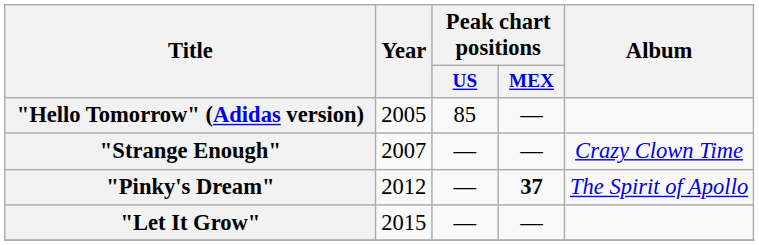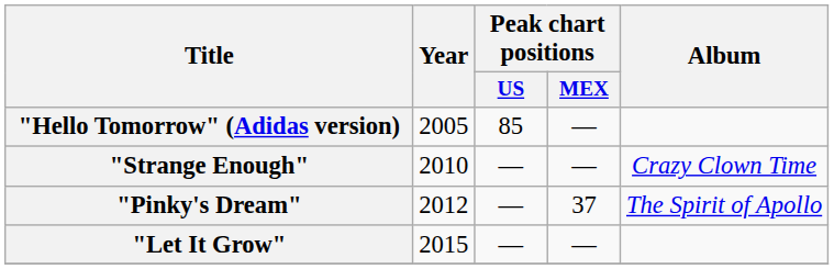 <table class="wikitable plainrowheaders" style="text-align:center;">
 <tr>
 <th scope="col" rowspan="2" style="width:16em;">Title</th>
 <th scope="col" rowspan="2" style="width:1em;">Year</th>
 <th scope="col" colspan="2">Peak chart positions</th>
 <th scope="col" rowspan="2">Album</th>
 </tr>
 <tr>
 <th scope="col" style="width:3em;font-size:85%;"><a href='#'>US</a><br></th>
 <th scope="col" style="width:3em;font-size:85%;"><a href='#'>MEX</a><br></th>
 </tr>
 <tr>
 <th scope="row">"Hello Tomorrow" (<a href='#'>Adidas</a> version)<br></th>
 <td>2005</td>
 <td>85</td>
 <td>—</td>
 <td></td>
 </tr>
 <tr>
 <th scope="row">"Strange Enough"<br></th>
-<td>2007</td>
+<td>2010</td>
 <td>—</td>
 <td>—</td>
 <td><em><a href='#'>Crazy Clown Time</a></em></td>
 </tr>
 <tr>
 <th scope="row">"Pinky's Dream"<br></th>
 <td>2012</td>
 <td>—</td>
-<td><strong>37</strong></td>
+<td>37</td>
 <td><em><a href='#'>The Spirit of Apollo</a></em></td>
 </tr>
 <tr>
 <th scope="row">"Let It Grow"<br></th>
 <td>2015</td>
 <td>—</td>
 <td>—</td>
 <td></td>
 </tr>
 <tr>
 </tr>
 </table>
